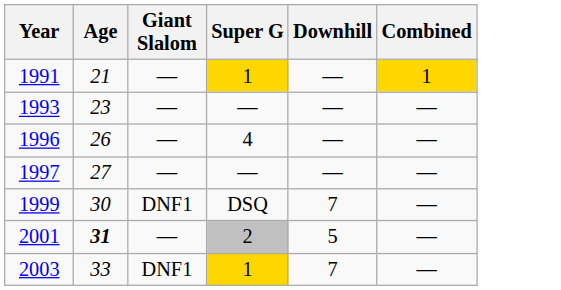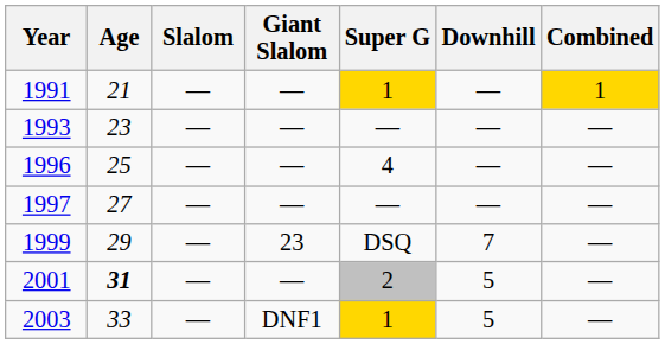 <table class=wikitable style="text-align:center">
 <tr>
 <th>  Year  </th>
 <th> Age </th>
+<th> Slalom </th>
 <th> Giant <br> Slalom </th>
 <th>Super G</th>
 <th>Downhill</th>
 <th>Combined</th>
 </tr>
 <tr>
 <td><a href='#'>1991</a></td>
 <td><em>21</em></td>
+<td>—</td>
 <td>—</td>
 <td style="background:gold;">1</td>
 <td>—</td>
 <td style="background:gold;">1</td>
 </tr>
 <tr>
 <td><a href='#'>1993</a></td>
 <td><em>23</em></td>
 <td>—</td>
 <td>—</td>
 <td>—</td>
 <td>—</td>
+<td>—</td>
 </tr>
 <tr>
 <td><a href='#'>1996</a></td>
-<td><em>26</em></td>
+<td><em>25</em></td>
+<td>—</td>
 <td>—</td>
 <td>4</td>
 <td>—</td>
 <td>—</td>
 </tr>
 <tr>
 <td><a href='#'>1997</a></td>
 <td><em>27</em></td>
 <td>—</td>
 <td>—</td>
 <td>—</td>
 <td>—</td>
+<td>—</td>
 </tr>
 <tr>
 <td><a href='#'>1999</a></td>
-<td><em>30</em></td>
-<td>DNF1</td>
+<td><em>29</em></td>
+<td>—</td>
+<td>23</td>
 <td>DSQ</td>
 <td>7</td>
 <td>—</td>
 </tr>
 <tr>
 <td><a href='#'>2001</a></td>
 <td><strong><em>31</em></strong></td>
 <td>—</td>
+<td>—</td>
 <td style="background:silver;">2</td>
 <td>5</td>
 <td>—</td>
 </tr>
 <tr>
 <td><a href='#'>2003</a></td>
 <td><em>33</em></td>
+<td>—</td>
 <td>DNF1</td>
 <td style="background:gold;">1</td>
-<td>7</td>
+<td>5</td>
 <td>—</td>
 </tr>
 </table>
